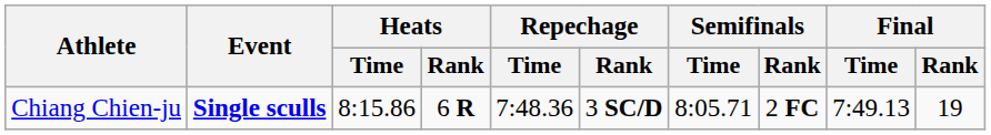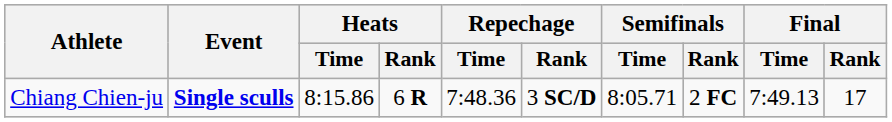 <table class="wikitable" style="font-size:90%;">
 <tr>
 <th rowspan="2">Athlete</th>
 <th rowspan="2">Event</th>
 <th colspan="2">Heats</th>
 <th colspan="2">Repechage</th>
 <th colspan="2">Semifinals</th>
 <th colspan="2">Final</th>
 </tr>
 <tr style="font-size:95%">
 <th>Time</th>
 <th>Rank</th>
 <th>Time</th>
 <th>Rank</th>
 <th>Time</th>
 <th>Rank</th>
 <th>Time</th>
 <th>Rank</th>
 </tr>
 <tr align=center>
 <td align=left><a href='#'>Chiang Chien-ju</a></td>
 <td align=left><strong><a href='#'>Single sculls</a></strong></td>
 <td>8:15.86</td>
 <td>6 <strong>R</strong></td>
 <td>7:48.36</td>
 <td>3 <strong>SC/D</strong></td>
 <td>8:05.71</td>
 <td>2 <strong>FC</strong></td>
 <td>7:49.13</td>
-<td>19</td>
+<td>17</td>
 </tr>
 </table>
